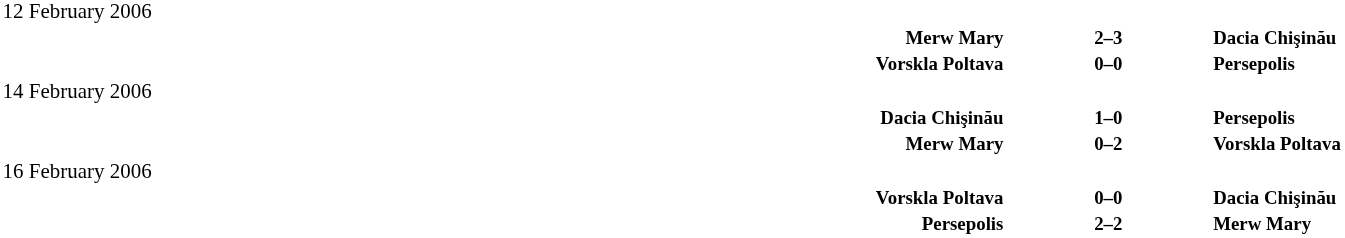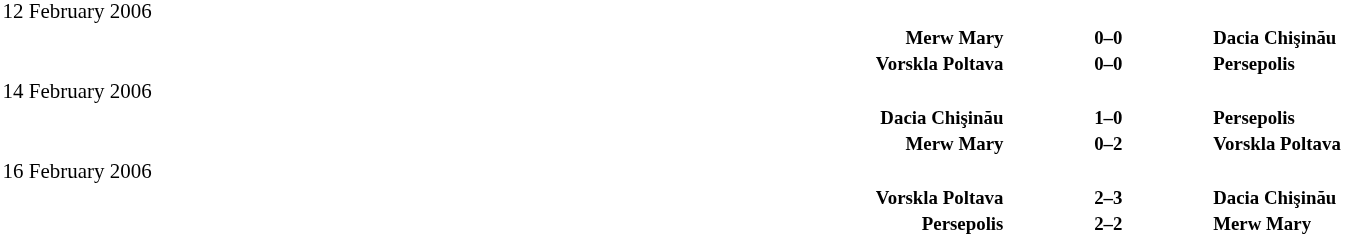 <table width=100% cellspacing=1>
 <tr>
 <th></th>
 <th></th>
 <th></th>
 </tr>
 <tr>
 <td>12 February 2006</td>
 </tr>
 <tr style=font-size:90%>
 <td align=right><strong>Merw Mary</strong></td>
-<td align=center><strong>2–3</strong></td>
+<td align=center><strong>0–0</strong></td>
 <td><strong>Dacia Chişinău</strong></td>
 </tr>
 <tr style=font-size:90%>
 <td align=right><strong>Vorskla Poltava</strong></td>
 <td align=center><strong>0–0</strong></td>
 <td><strong>Persepolis</strong></td>
 </tr>
 <tr>
 <td>14 February 2006</td>
 </tr>
 <tr style=font-size:90%>
 <td align=right><strong>Dacia Chişinău</strong></td>
 <td align=center><strong>1–0</strong></td>
 <td><strong>Persepolis</strong></td>
 </tr>
 <tr style=font-size:90%>
 <td align=right><strong>Merw Mary</strong></td>
 <td align=center><strong>0–2</strong></td>
 <td><strong>Vorskla Poltava</strong></td>
 </tr>
 <tr>
 <td>16 February 2006</td>
 </tr>
 <tr style=font-size:90%>
 <td align=right><strong>Vorskla Poltava</strong></td>
-<td align=center><strong>0–0</strong></td>
+<td align=center><strong>2–3</strong></td>
 <td><strong>Dacia Chişinău</strong></td>
 </tr>
 <tr style=font-size:90%>
 <td align=right><strong>Persepolis</strong></td>
 <td align=center><strong>2–2</strong></td>
 <td><strong>Merw Mary</strong></td>
 </tr>
 </table>
